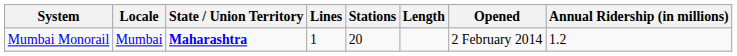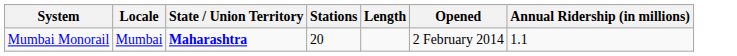 <table Class="wikitable" style="font-size:small">
 <tr>
 <th>System</th>
 <th>Locale</th>
 <th>State / Union Territory</th>
-<th>Lines</th>
 <th>Stations</th>
 <th>Length</th>
 <th>Opened</th>
 <th>Annual Ridership (in millions)</th>
 </tr>
 <tr>
 <td><a href='#'>Mumbai Monorail</a> </td>
 <td><a href='#'>Mumbai</a></td>
 <td><strong><a href='#'>Maharashtra</a></strong></td>
-<td>1</td>
 <td>20</td>
 <td></td>
 <td>2 February 2014</td>
-<td>1.2</td>
+<td>1.1</td>
 </tr>
 </table>
